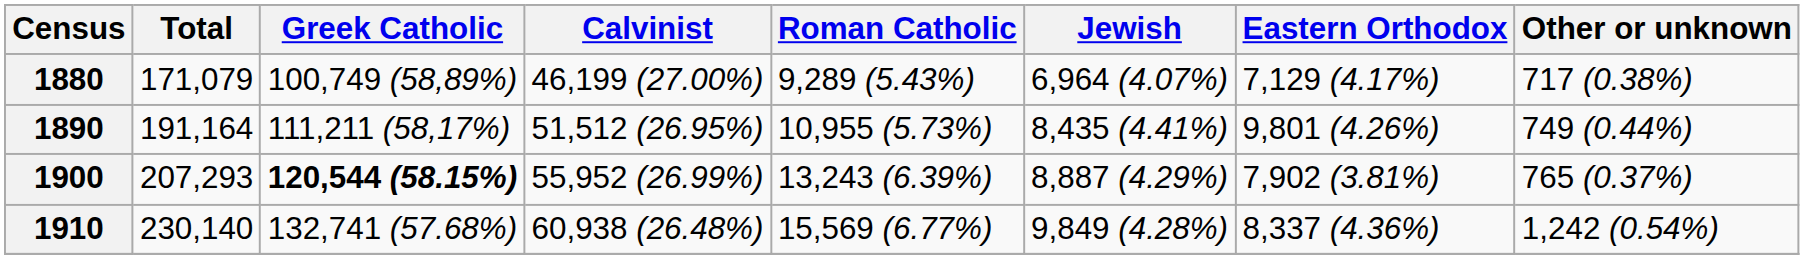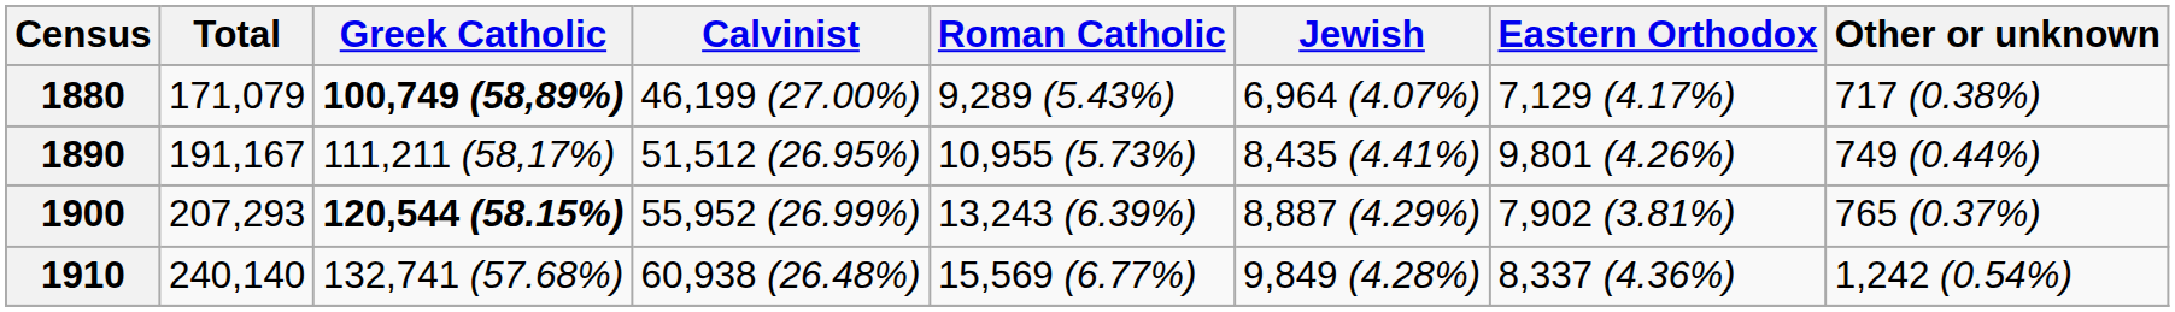 <table class="wikitable">
 <tr>
 <th>Census</th>
 <th>Total</th>
 <th><a href='#'>Greek Catholic</a></th>
 <th><a href='#'>Calvinist</a></th>
 <th><a href='#'>Roman Catholic</a></th>
 <th><a href='#'>Jewish</a></th>
 <th><a href='#'>Eastern Orthodox</a></th>
 <th>Other or unknown</th>
 </tr>
 <tr>
 <th>1880</th>
 <td>171,079</td>
-<td>100,749 <em>(58,89%)</em></td>
+<td><strong>100,749 <em>(58,89%)</em></strong></td>
 <td>46,199 <em>(27.00%)</em></td>
 <td>9,289 <em>(5.43%)</em></td>
 <td>6,964 <em>(4.07%)</em></td>
 <td>7,129 <em>(4.17%)</em></td>
 <td>717 <em>(0.38%)</em></td>
 </tr>
 <tr>
 <th>1890</th>
-<td>191,164</td>
+<td>191,167</td>
 <td>111,211 <em>(58,17%)</em></td>
 <td>51,512 <em>(26.95%)</em></td>
 <td>10,955 <em>(5.73%)</em></td>
 <td>8,435 <em>(4.41%)</em></td>
 <td>9,801 <em>(4.26%)</em></td>
 <td>749 <em>(0.44%)</em></td>
 </tr>
 <tr>
 <th>1900</th>
 <td>207,293</td>
 <td><strong>120,544 <em>(58.15%)</em></strong></td>
 <td>55,952 <em>(26.99%)</em></td>
 <td>13,243 <em>(6.39%)</em></td>
 <td>8,887 <em>(4.29%)</em></td>
 <td>7,902 <em>(3.81%)</em></td>
 <td>765 <em>(0.37%)</em></td>
 </tr>
 <tr>
 <th>1910</th>
-<td>230,140</td>
+<td>240,140</td>
 <td>132,741 <em>(57.68%)</em></td>
 <td>60,938 <em>(26.48%)</em></td>
 <td>15,569 <em>(6.77%)</em></td>
 <td>9,849 <em>(4.28%)</em></td>
 <td>8,337 <em>(4.36%)</em></td>
 <td>1,242 <em>(0.54%)</em></td>
 </tr>
 <tr>
 </tr>
 </table>
